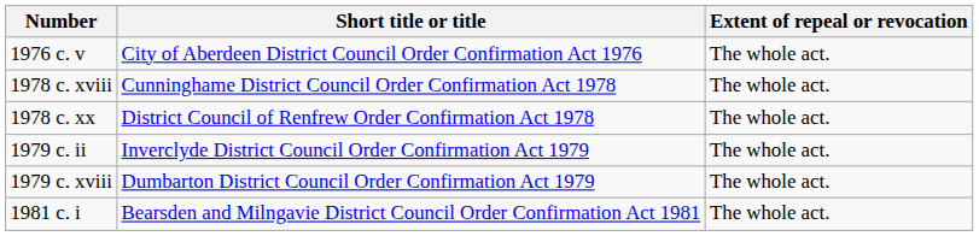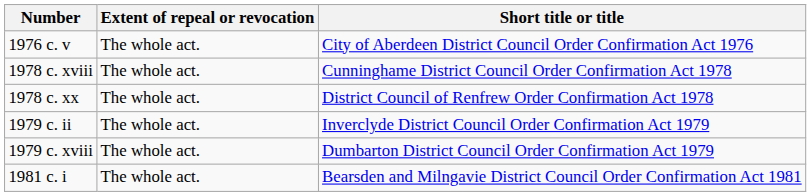 <table class="wikitable">
 <tr>
 <th>Number</th>
+<th>Extent of repeal or revocation</th>
 <th>Short title or title</th>
-<th>Extent of repeal or revocation</th>
 </tr>
 <tr>
 <td>1976 c. v</td>
+<td>The whole act.</td>
 <td><a href='#'>City of Aberdeen District Council Order Confirmation Act 1976</a></td>
-<td>The whole act.</td>
 </tr>
 <tr>
 <td>1978 c. xviii</td>
+<td>The whole act.</td>
 <td><a href='#'>Cunninghame District Council Order Confirmation Act 1978</a></td>
-<td>The whole act.</td>
 </tr>
 <tr>
 <td>1978 c. xx</td>
+<td>The whole act.</td>
 <td><a href='#'>District Council of Renfrew Order Confirmation Act 1978</a></td>
-<td>The whole act.</td>
 </tr>
 <tr>
 <td>1979 c. ii</td>
+<td>The whole act.</td>
 <td><a href='#'>Inverclyde District Council Order Confirmation Act 1979</a></td>
-<td>The whole act.</td>
 </tr>
 <tr>
 <td>1979 c. xviii</td>
+<td>The whole act.</td>
 <td><a href='#'>Dumbarton District Council Order Confirmation Act 1979</a></td>
-<td>The whole act.</td>
 </tr>
 <tr>
 <td>1981 c. i</td>
+<td>The whole act.</td>
 <td><a href='#'>Bearsden and Milngavie District Council Order Confirmation Act 1981</a></td>
-<td>The whole act.</td>
 </tr>
 </table>
